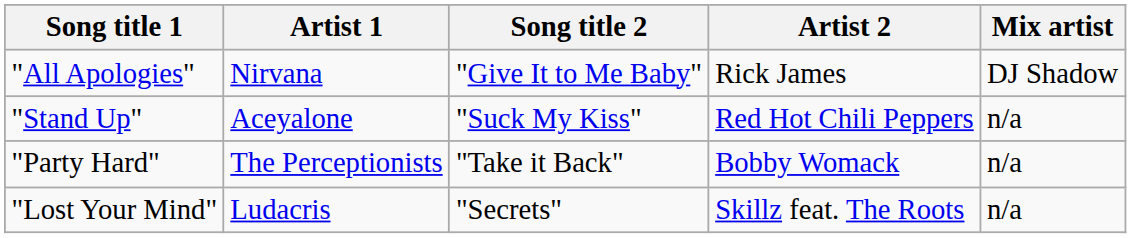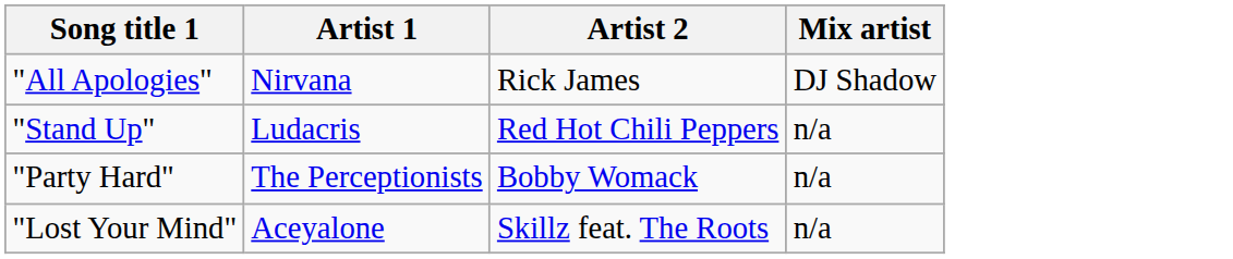 <table class="wikitable">
 <tr>
 <th>Song title 1</th>
 <th>Artist 1</th>
-<th>Song title 2</th>
 <th>Artist 2</th>
 <th>Mix artist</th>
 </tr>
 <tr>
 <td> "<a href='#'>All Apologies</a>"</td>
 <td><a href='#'>Nirvana</a></td>
-<td>"<a href='#'>Give It to Me Baby</a>"</td>
 <td>Rick James</td>
 <td>DJ Shadow</td>
 </tr>
 <tr>
 <td>"<a href='#'>Stand Up</a>"</td>
-<td><a href='#'>Aceyalone</a></td>
-<td>"<a href='#'>Suck My Kiss</a>"</td>
+<td><a href='#'>Ludacris</a></td>
 <td><a href='#'>Red Hot Chili Peppers</a></td>
 <td>n/a</td>
 </tr>
 <tr>
 <td>"Party Hard"</td>
 <td><a href='#'>The Perceptionists</a></td>
-<td>"Take it Back"</td>
 <td><a href='#'>Bobby Womack</a></td>
 <td>n/a</td>
 </tr>
 <tr>
 <td>"Lost Your Mind"</td>
-<td><a href='#'>Ludacris</a></td>
-<td>"Secrets"</td>
+<td><a href='#'>Aceyalone</a></td>
 <td><a href='#'>Skillz</a> feat. <a href='#'>The Roots</a></td>
 <td>n/a</td>
 </tr>
 </table>
